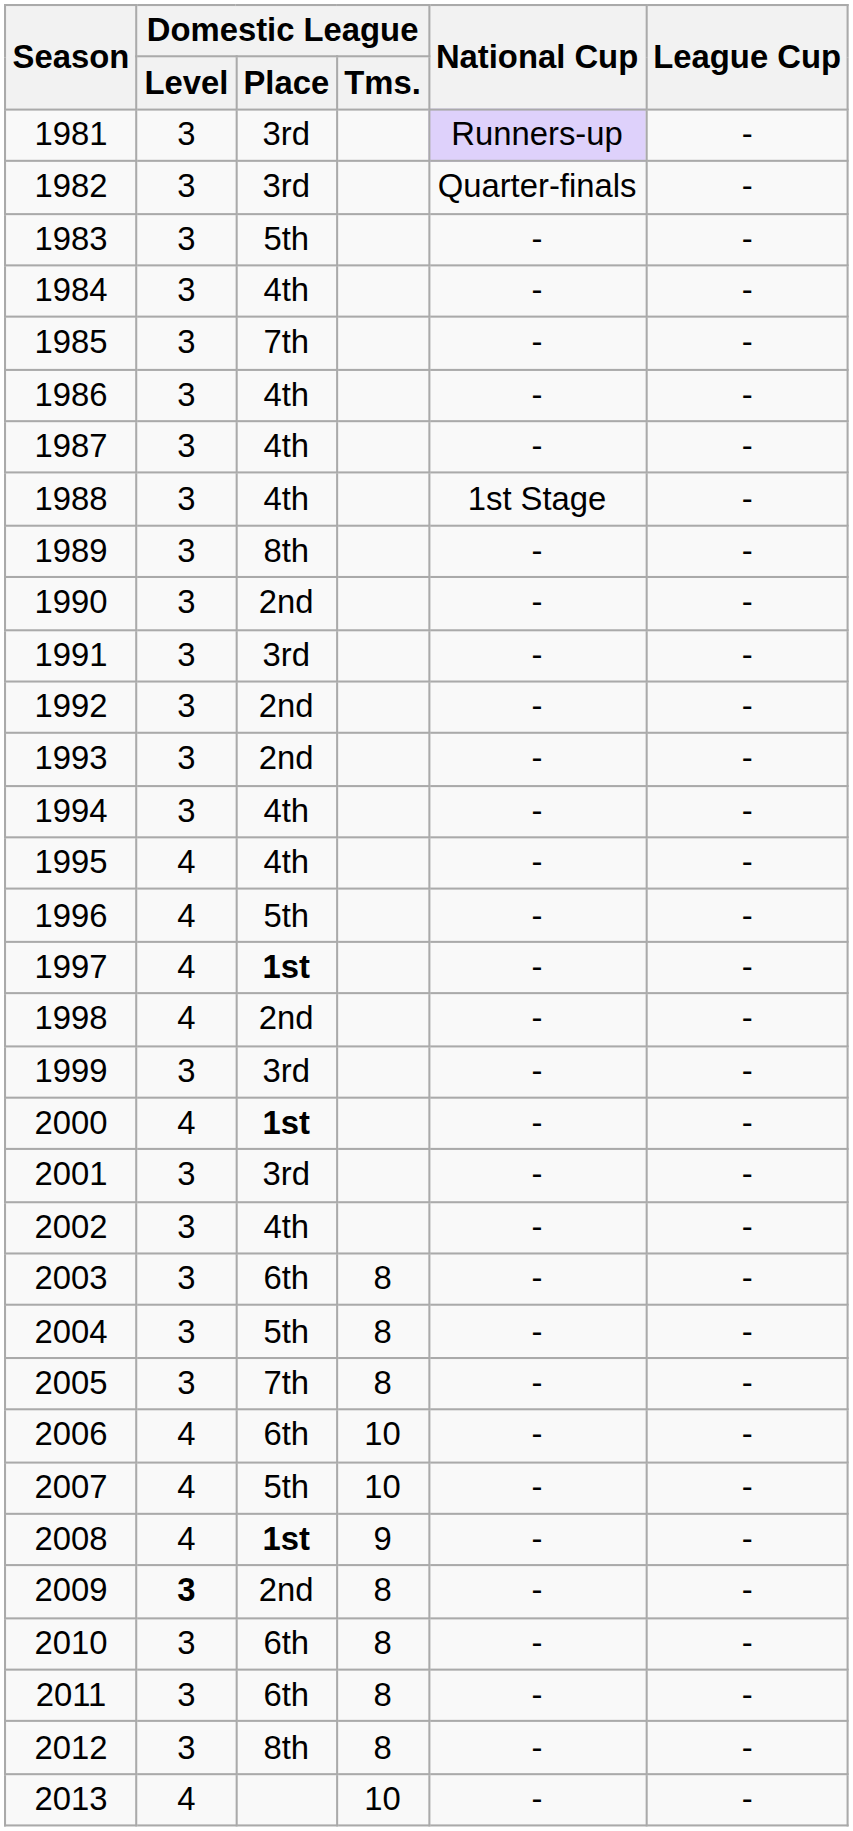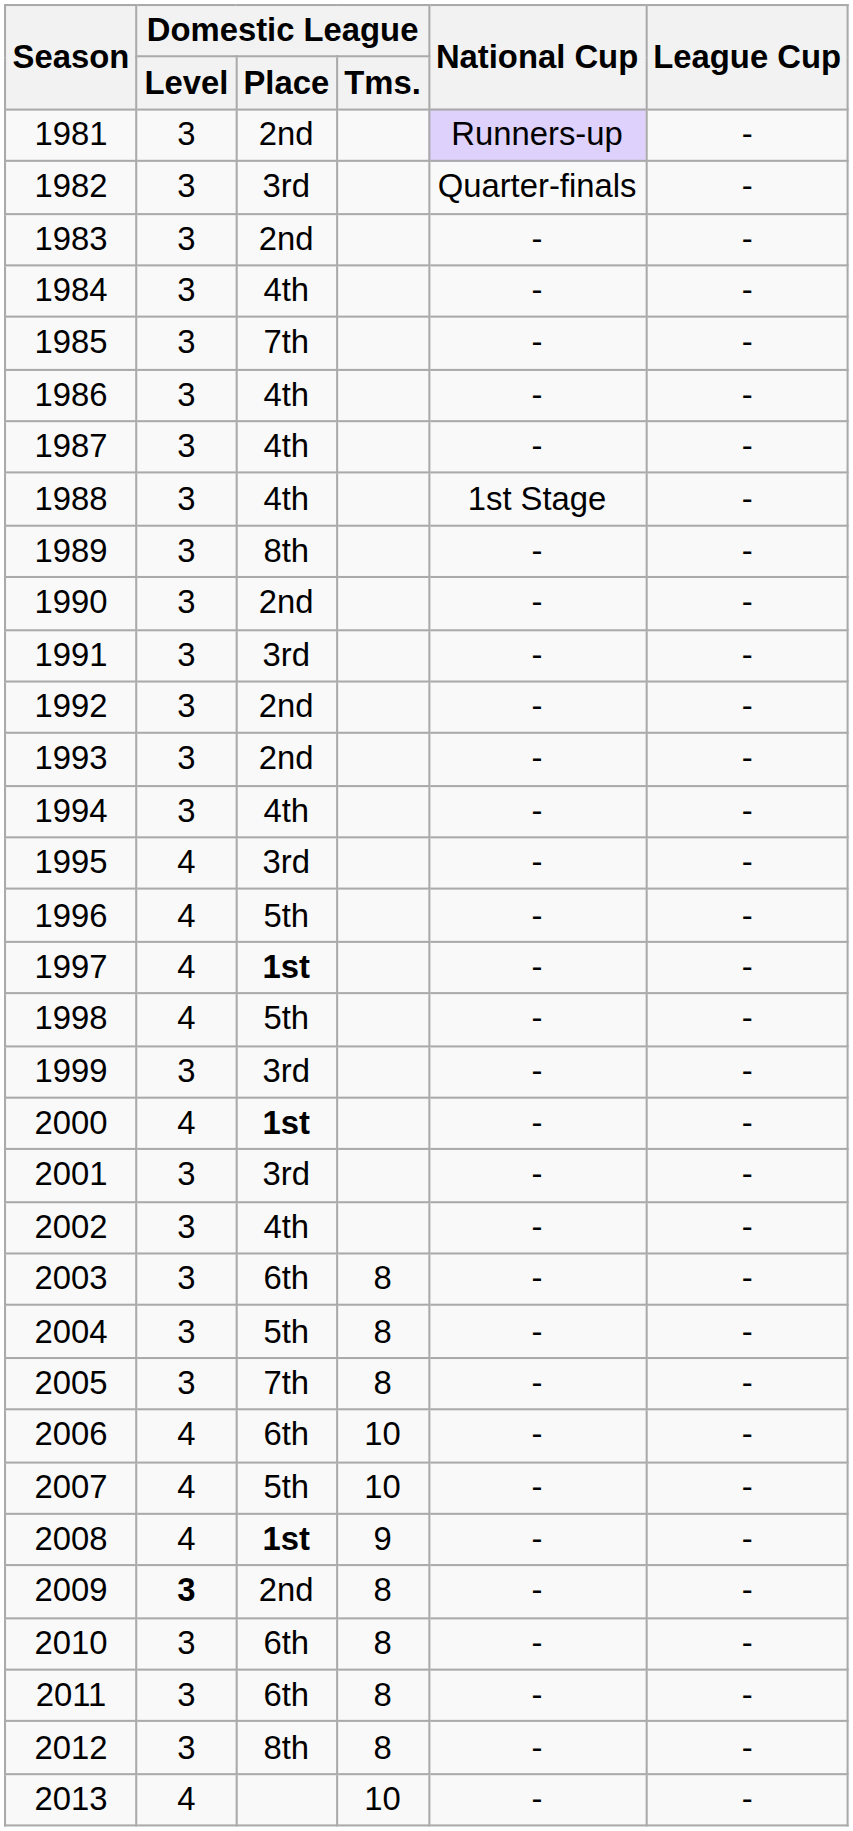 <table class="wikitable" style="text-align: center">
 <tr>
 <th rowspan="2">Season</th>
 <th colspan="3">Domestic League</th>
 <th rowspan="2">National Cup</th>
 <th rowspan="2">League Cup</th>
 </tr>
 <tr>
 <th>Level</th>
 <th>Place</th>
 <th>Tms.</th>
 </tr>
 <tr>
 <td>1981</td>
 <td>3</td>
-<td>3rd</td>
+<td>2nd</td>
 <td></td>
 <td style="background-color:#DED1FB">Runners-up</td>
 <td>-</td>
 </tr>
 <tr>
 <td>1982</td>
 <td>3</td>
 <td>3rd</td>
 <td></td>
 <td>Quarter-finals</td>
 <td>-</td>
 </tr>
 <tr>
 <td>1983</td>
 <td>3</td>
-<td>5th</td>
+<td>2nd</td>
 <td></td>
 <td>-</td>
 <td>-</td>
 </tr>
 <tr>
 <td>1984</td>
 <td>3</td>
 <td>4th</td>
 <td></td>
 <td>-</td>
 <td>-</td>
 </tr>
 <tr>
 <td>1985</td>
 <td>3</td>
 <td>7th</td>
 <td></td>
 <td>-</td>
 <td>-</td>
 </tr>
 <tr>
 <td>1986</td>
 <td>3</td>
 <td>4th</td>
 <td></td>
 <td>-</td>
 <td>-</td>
 </tr>
 <tr>
 <td>1987</td>
 <td>3</td>
 <td>4th</td>
 <td></td>
 <td>-</td>
 <td>-</td>
 </tr>
 <tr>
 <td>1988</td>
 <td>3</td>
 <td>4th</td>
 <td></td>
 <td>1st Stage</td>
 <td>-</td>
 </tr>
 <tr>
 <td>1989</td>
 <td>3</td>
 <td>8th</td>
 <td></td>
 <td>-</td>
 <td>-</td>
 </tr>
 <tr>
 <td>1990</td>
 <td>3</td>
 <td>2nd</td>
 <td></td>
 <td>-</td>
 <td>-</td>
 </tr>
 <tr>
 <td>1991</td>
 <td>3</td>
 <td>3rd</td>
 <td></td>
 <td>-</td>
 <td>-</td>
 </tr>
 <tr>
 <td>1992</td>
 <td>3</td>
 <td>2nd</td>
 <td></td>
 <td>-</td>
 <td>-</td>
 </tr>
 <tr>
 <td>1993</td>
 <td>3</td>
 <td>2nd</td>
 <td></td>
 <td>-</td>
 <td>-</td>
 </tr>
 <tr>
 <td>1994</td>
 <td>3</td>
 <td>4th</td>
 <td></td>
 <td>-</td>
 <td>-</td>
 </tr>
 <tr>
 <td>1995</td>
 <td>4</td>
-<td>4th</td>
+<td>3rd</td>
 <td></td>
 <td>-</td>
 <td>-</td>
 </tr>
 <tr>
 <td>1996</td>
 <td>4</td>
 <td>5th</td>
 <td></td>
 <td>-</td>
 <td>-</td>
 </tr>
 <tr>
 <td>1997</td>
 <td>4</td>
 <td><strong>1st</strong></td>
 <td></td>
 <td>-</td>
 <td>-</td>
 </tr>
 <tr>
 <td>1998</td>
 <td>4</td>
-<td>2nd</td>
+<td>5th</td>
 <td></td>
 <td>-</td>
 <td>-</td>
 </tr>
 <tr>
 <td>1999</td>
 <td>3</td>
 <td>3rd</td>
 <td></td>
 <td>-</td>
 <td>-</td>
 </tr>
 <tr>
 <td>2000</td>
 <td>4</td>
 <td><strong>1st</strong></td>
 <td></td>
 <td>-</td>
 <td>-</td>
 </tr>
 <tr>
 <td>2001</td>
 <td>3</td>
 <td>3rd</td>
 <td></td>
 <td>-</td>
 <td>-</td>
 </tr>
 <tr>
 <td>2002</td>
 <td>3</td>
 <td>4th</td>
 <td></td>
 <td>-</td>
 <td>-</td>
 </tr>
 <tr>
 <td>2003</td>
 <td>3</td>
 <td>6th</td>
 <td>8</td>
 <td>-</td>
 <td>-</td>
 </tr>
 <tr>
 <td>2004</td>
 <td>3</td>
 <td>5th</td>
 <td>8</td>
 <td>-</td>
 <td>-</td>
 </tr>
 <tr>
 <td>2005</td>
 <td>3</td>
 <td>7th</td>
 <td>8</td>
 <td>-</td>
 <td>-</td>
 </tr>
 <tr>
 <td>2006</td>
 <td>4</td>
 <td>6th</td>
 <td>10</td>
 <td>-</td>
 <td>-</td>
 </tr>
 <tr>
 <td>2007</td>
 <td>4</td>
 <td>5th</td>
 <td>10</td>
 <td>-</td>
 <td>-</td>
 </tr>
 <tr>
 <td>2008</td>
 <td>4</td>
 <td><strong>1st</strong></td>
 <td>9</td>
 <td>-</td>
 <td>-</td>
 </tr>
 <tr>
 <td>2009</td>
 <td><strong>3</strong></td>
 <td>2nd</td>
 <td>8</td>
 <td>-</td>
 <td>-</td>
 </tr>
 <tr>
 <td>2010</td>
 <td>3</td>
 <td>6th</td>
 <td>8</td>
 <td>-</td>
 <td>-</td>
 </tr>
 <tr>
 <td>2011</td>
 <td>3</td>
 <td>6th</td>
 <td>8</td>
 <td>-</td>
 <td>-</td>
 </tr>
 <tr>
 <td>2012</td>
 <td>3</td>
 <td>8th</td>
 <td>8</td>
 <td>-</td>
 <td>-</td>
 </tr>
 <tr>
 <td>2013</td>
 <td>4</td>
 <td></td>
 <td>10</td>
 <td>-</td>
 <td>-</td>
 </tr>
 </table>
